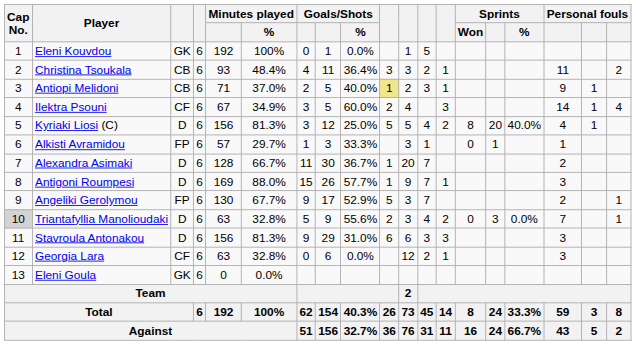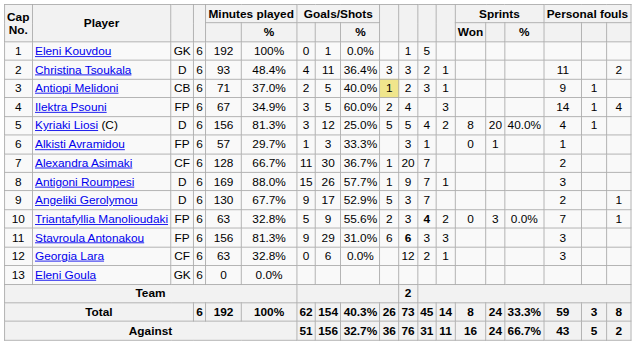 <table class="wikitable sortable" style="text-align: center; font-size: 85%; margin-left: 1em;">
 <tr>
 <th rowspan="2">Cap<br>No.</th>
 <th rowspan="2">Player</th>
 <th rowspan="2"></th>
 <th rowspan="2"></th>
 <th colspan="2">Minutes played</th>
 <th colspan="3">Goals/Shots</th>
 <th rowspan="2"></th>
 <th rowspan="2"></th>
 <th rowspan="2"></th>
 <th rowspan="2"></th>
 <th colspan="3">Sprints</th>
 <th colspan="3">Personal fouls</th>
 </tr>
 <tr>
 <th></th>
 <th>%</th>
 <th></th>
 <th></th>
 <th>%</th>
 <th>Won</th>
 <th></th>
 <th>%</th>
 <th></th>
 <th></th>
 <th></th>
 </tr>
 <tr>
 <td>1</td>
 <td style="text-align: left;" data-sort-value="Kouvdou, Eleni"><a href='#'>Eleni Kouvdou</a></td>
 <td>GK</td>
 <td>6</td>
 <td>192</td>
 <td>100%</td>
 <td>0</td>
 <td>1</td>
 <td>0.0%</td>
 <td></td>
 <td>1</td>
 <td>5</td>
 <td></td>
 <td></td>
 <td></td>
 <td></td>
 <td></td>
 <td></td>
 <td></td>
 </tr>
 <tr>
 <td>2</td>
 <td style="text-align: left;" data-sort-value="Tsoukala, Christina"><a href='#'>Christina Tsoukala</a></td>
-<td>CB</td>
+<td>D</td>
 <td>6</td>
 <td>93</td>
 <td>48.4%</td>
 <td>4</td>
 <td>11</td>
 <td>36.4%</td>
 <td>3</td>
 <td>3</td>
 <td>2</td>
 <td>1</td>
 <td></td>
 <td></td>
 <td></td>
 <td>11</td>
 <td></td>
 <td>2</td>
 </tr>
 <tr>
 <td>3</td>
 <td style="text-align: left;" data-sort-value="Melidoni, Antiopi"><a href='#'>Antiopi Melidoni</a></td>
 <td>CB</td>
 <td>6</td>
 <td>71</td>
 <td>37.0%</td>
 <td>2</td>
 <td>5</td>
 <td>40.0%</td>
 <td style="background: khaki;">1</td>
 <td>2</td>
 <td>3</td>
 <td>1</td>
 <td></td>
 <td></td>
 <td></td>
 <td>9</td>
 <td>1</td>
 <td></td>
 </tr>
 <tr>
 <td>4</td>
 <td style="text-align: left;" data-sort-value="Psouni, Ilektra"><a href='#'>Ilektra Psouni</a></td>
-<td>CF</td>
+<td>FP</td>
 <td>6</td>
 <td>67</td>
 <td>34.9%</td>
 <td>3</td>
 <td>5</td>
 <td>60.0%</td>
 <td>2</td>
 <td>4</td>
 <td></td>
 <td>3</td>
 <td></td>
 <td></td>
 <td></td>
 <td>14</td>
 <td>1</td>
 <td>4</td>
 </tr>
 <tr>
 <td>5</td>
 <td style="text-align: left;" data-sort-value="Liosi, Kyriaki"><a href='#'>Kyriaki Liosi</a> (C)</td>
 <td>D</td>
 <td>6</td>
 <td>156</td>
 <td>81.3%</td>
 <td>3</td>
 <td>12</td>
 <td>25.0%</td>
 <td>5</td>
 <td>5</td>
 <td>4</td>
 <td>2</td>
 <td>8</td>
 <td>20</td>
 <td>40.0%</td>
 <td>4</td>
 <td>1</td>
 <td></td>
 </tr>
 <tr>
 <td>6</td>
 <td style="text-align: left;" data-sort-value="Avramidou, Alkisti"><a href='#'>Alkisti Avramidou</a></td>
 <td>FP</td>
 <td>6</td>
 <td>57</td>
 <td>29.7%</td>
 <td>1</td>
 <td>3</td>
 <td>33.3%</td>
 <td></td>
 <td>3</td>
 <td>1</td>
 <td></td>
 <td>0</td>
 <td>1</td>
 <td></td>
 <td>1</td>
 <td></td>
 <td></td>
 </tr>
 <tr>
 <td>7</td>
 <td style="text-align: left;" data-sort-value="Asimaki, Alexandra"><a href='#'>Alexandra Asimaki</a></td>
-<td>D</td>
+<td>CF</td>
 <td>6</td>
 <td>128</td>
 <td>66.7%</td>
 <td>11</td>
 <td>30</td>
 <td>36.7%</td>
 <td>1</td>
 <td>20</td>
 <td>7</td>
 <td></td>
 <td></td>
 <td></td>
 <td></td>
 <td>2</td>
 <td></td>
 <td></td>
 </tr>
 <tr>
 <td>8</td>
 <td style="text-align: left;" data-sort-value="Roumpesi, Antigoni"><a href='#'>Antigoni Roumpesi</a></td>
 <td>D</td>
 <td>6</td>
 <td>169</td>
 <td>88.0%</td>
 <td>15</td>
 <td>26</td>
 <td>57.7%</td>
 <td>1</td>
 <td>9</td>
 <td>7</td>
 <td>1</td>
 <td></td>
 <td></td>
 <td></td>
 <td>3</td>
 <td></td>
 <td></td>
 </tr>
 <tr>
 <td>9</td>
 <td style="text-align: left;" data-sort-value="Gerolymou, Angeliki"><a href='#'>Angeliki Gerolymou</a></td>
-<td>FP</td>
+<td>D</td>
 <td>6</td>
 <td>130</td>
 <td>67.7%</td>
 <td>9</td>
 <td>17</td>
 <td>52.9%</td>
 <td>5</td>
 <td>3</td>
 <td>7</td>
 <td></td>
 <td></td>
 <td></td>
 <td></td>
 <td>2</td>
 <td></td>
 <td>1</td>
 </tr>
 <tr>
-<td style="background: lightgrey;">10</td>
+<td>10</td>
 <td style="text-align: left;" data-sort-value="Manolioudaki, Triantafyllia"><a href='#'>Triantafyllia Manolioudaki</a></td>
-<td>D</td>
+<td>FP</td>
 <td>6</td>
 <td>63</td>
 <td>32.8%</td>
 <td>5</td>
 <td>9</td>
 <td>55.6%</td>
 <td>2</td>
 <td>3</td>
-<td>4</td>
+<td><strong>4</strong></td>
 <td>2</td>
 <td>0</td>
 <td>3</td>
 <td>0.0%</td>
 <td>7</td>
 <td></td>
 <td>1</td>
 </tr>
 <tr>
 <td>11</td>
 <td style="text-align: left;" data-sort-value="Antonakou, Stavroula"><a href='#'>Stavroula Antonakou</a></td>
-<td>D</td>
+<td>FP</td>
 <td>6</td>
 <td>156</td>
 <td>81.3%</td>
 <td>9</td>
 <td>29</td>
 <td>31.0%</td>
 <td>6</td>
-<td>6</td>
+<td><strong>6</strong></td>
 <td>3</td>
 <td>3</td>
 <td></td>
 <td></td>
 <td></td>
 <td>3</td>
 <td></td>
 <td></td>
 </tr>
 <tr>
 <td>12</td>
 <td style="text-align: left;" data-sort-value="Lara, Georgia"><a href='#'>Georgia Lara</a></td>
 <td>CF</td>
 <td>6</td>
 <td>63</td>
 <td>32.8%</td>
 <td>0</td>
 <td>6</td>
 <td>0.0%</td>
 <td></td>
 <td>12</td>
 <td>2</td>
 <td>1</td>
 <td></td>
 <td></td>
 <td></td>
 <td>3</td>
 <td></td>
 <td></td>
 </tr>
 <tr>
 <td>13</td>
 <td style="text-align: left;" data-sort-value="Goula, Eleni"><a href='#'>Eleni Goula</a></td>
 <td>GK</td>
 <td>6</td>
 <td>0</td>
 <td>0.0%</td>
 <td></td>
 <td></td>
 <td></td>
 <td></td>
 <td></td>
 <td></td>
 <td></td>
 <td></td>
 <td></td>
 <td></td>
 <td></td>
 <td></td>
 <td></td>
 </tr>
 <tr>
 <th colspan="6">Team</th>
 <th colspan="4"></th>
 <th>2</th>
 <th colspan="8"></th>
 </tr>
 <tr>
 <th colspan="3">Total</th>
 <th>6</th>
 <th>192</th>
 <th>100%</th>
 <th>62</th>
 <th>154</th>
 <th>40.3%</th>
 <th>26</th>
 <th>73</th>
 <th>45</th>
 <th>14</th>
 <th>8</th>
 <th>24</th>
 <th>33.3%</th>
 <th>59</th>
 <th>3</th>
 <th>8</th>
 </tr>
 <tr>
 <th colspan="6">Against</th>
 <th>51</th>
 <th>156</th>
 <th>32.7%</th>
 <th>36</th>
 <th>76</th>
 <th>31</th>
 <th>11</th>
 <th>16</th>
 <th>24</th>
 <th>66.7%</th>
 <th>43</th>
 <th>5</th>
 <th>2</th>
 </tr>
 </table>
